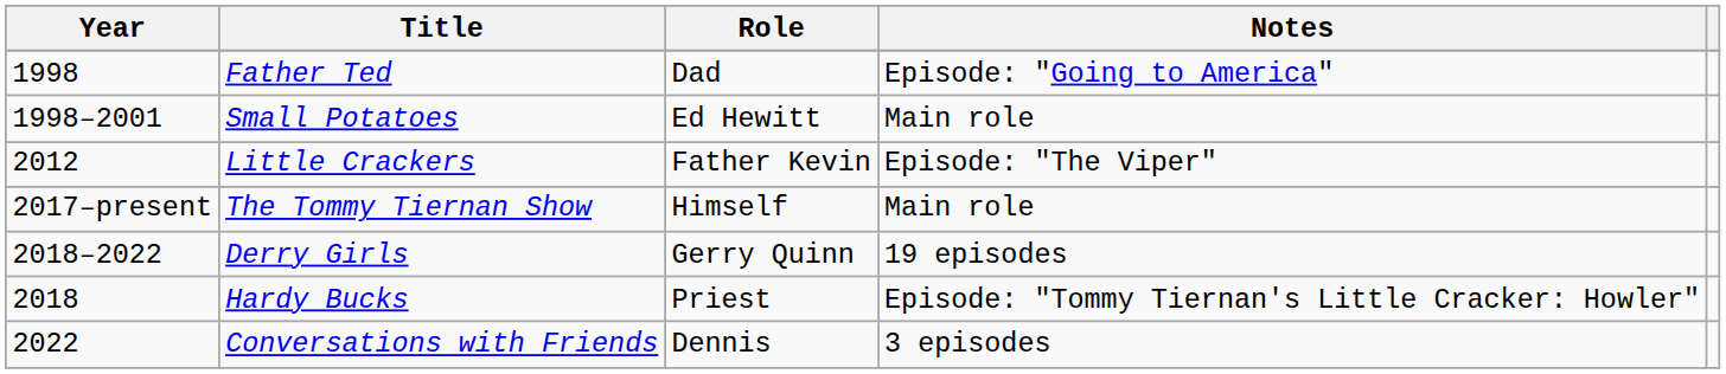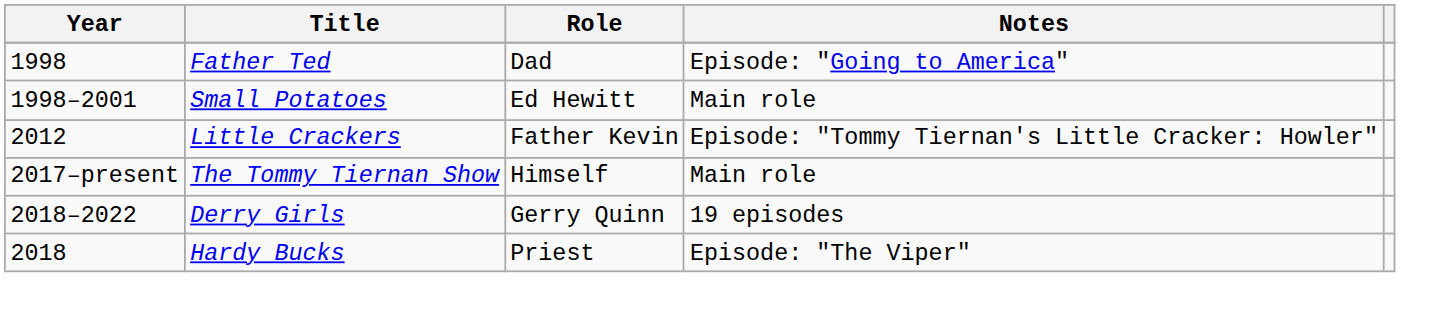 <table class="wikitable plainrowheaders sortable">
 <tr>
 <th scope="col">Year</th>
 <th scope="col">Title</th>
 <th scope="col">Role</th>
 <th scope="col" class="unsortable">Notes</th>
 <th scope="col" class="unsortable"></th>
 </tr>
 <tr>
 </tr>
 <tr>
 <td>1998</td>
 <td><em><a href='#'>Father Ted</a></em></td>
 <td>Dad</td>
 <td>Episode: "<a href='#'>Going to America</a>"</td>
 <td></td>
 </tr>
 <tr>
 <td>1998–2001</td>
 <td><a href='#'><em>Small Potatoes</em></a></td>
 <td>Ed Hewitt</td>
 <td>Main role</td>
 <td></td>
 </tr>
 <tr>
 <td>2012</td>
 <td><em><a href='#'>Little Crackers</a></em></td>
 <td>Father Kevin</td>
-<td>Episode: "The Viper"</td>
+<td>Episode: "Tommy Tiernan's Little Cracker: Howler"</td>
 <td></td>
 </tr>
 <tr>
 <td>2017–present</td>
 <td><em><a href='#'>The Tommy Tiernan Show</a></em></td>
 <td>Himself</td>
 <td>Main role</td>
 <td></td>
 </tr>
 <tr>
 <td>2018–2022</td>
 <td><em><a href='#'>Derry Girls</a></em></td>
 <td>Gerry Quinn</td>
 <td>19 episodes</td>
 <td></td>
 </tr>
 <tr>
 <td>2018</td>
 <td><em><a href='#'>Hardy Bucks</a></em></td>
 <td>Priest</td>
-<td>Episode: "Tommy Tiernan's Little Cracker: Howler"</td>
-<td></td>
-</tr>
-<tr>
-<td>2022</td>
-<td><em><a href='#'>Conversations with Friends</a></em></td>
-<td>Dennis</td>
-<td>3 episodes</td>
+<td>Episode: "The Viper"</td>
 <td></td>
 </tr>
 </table>
